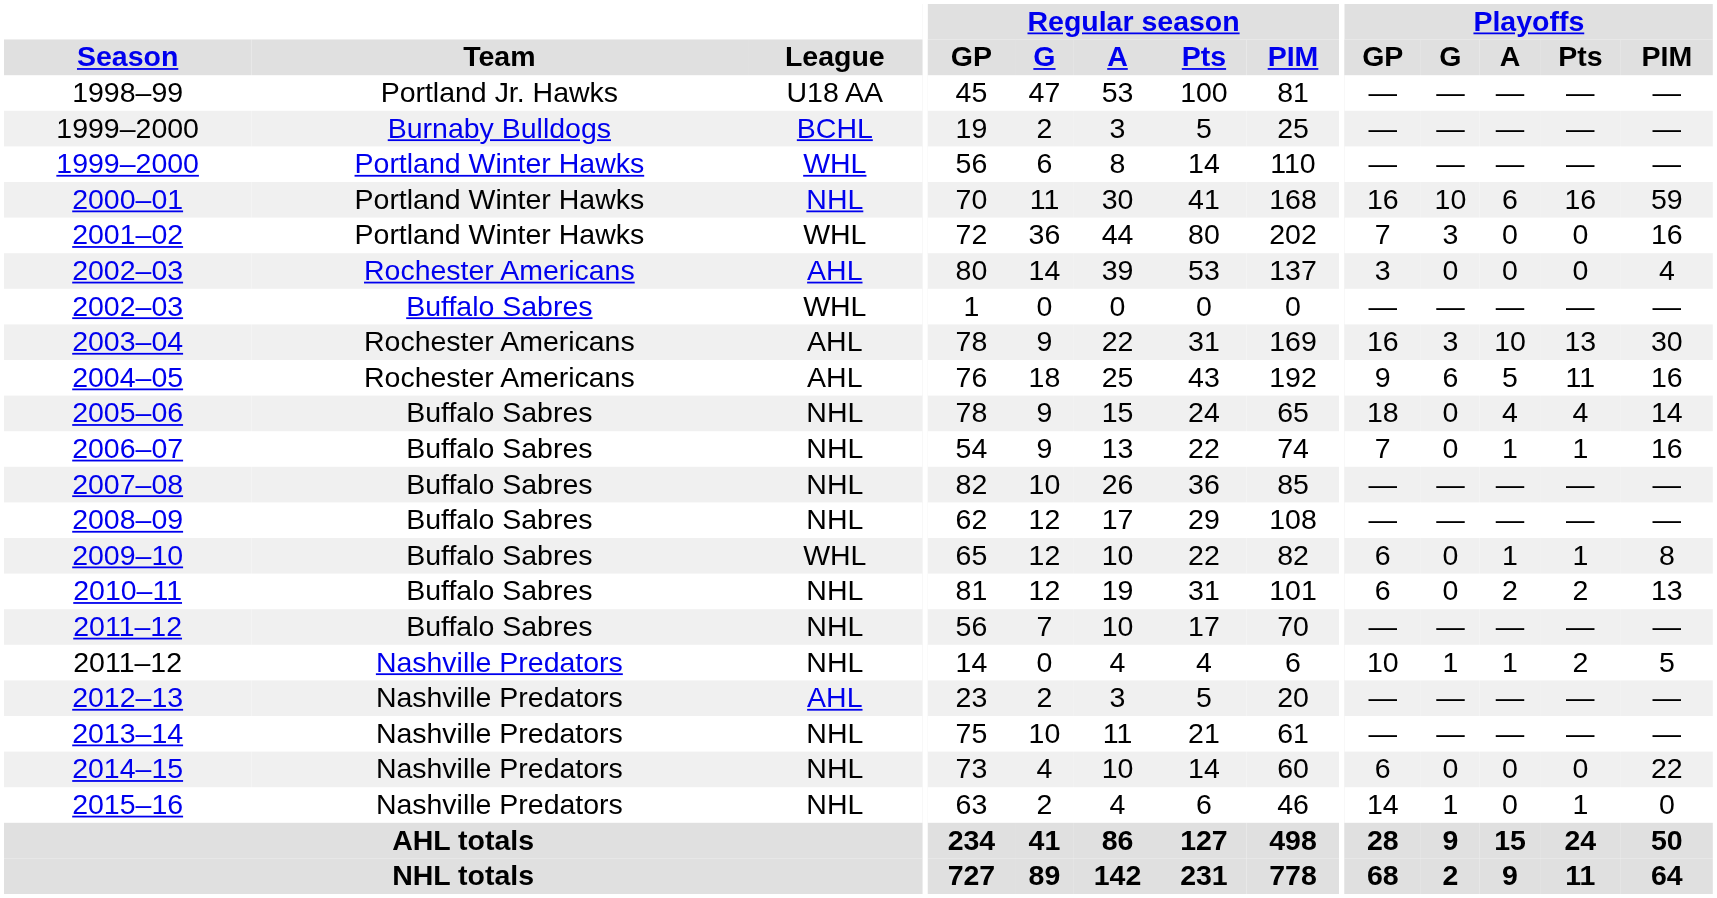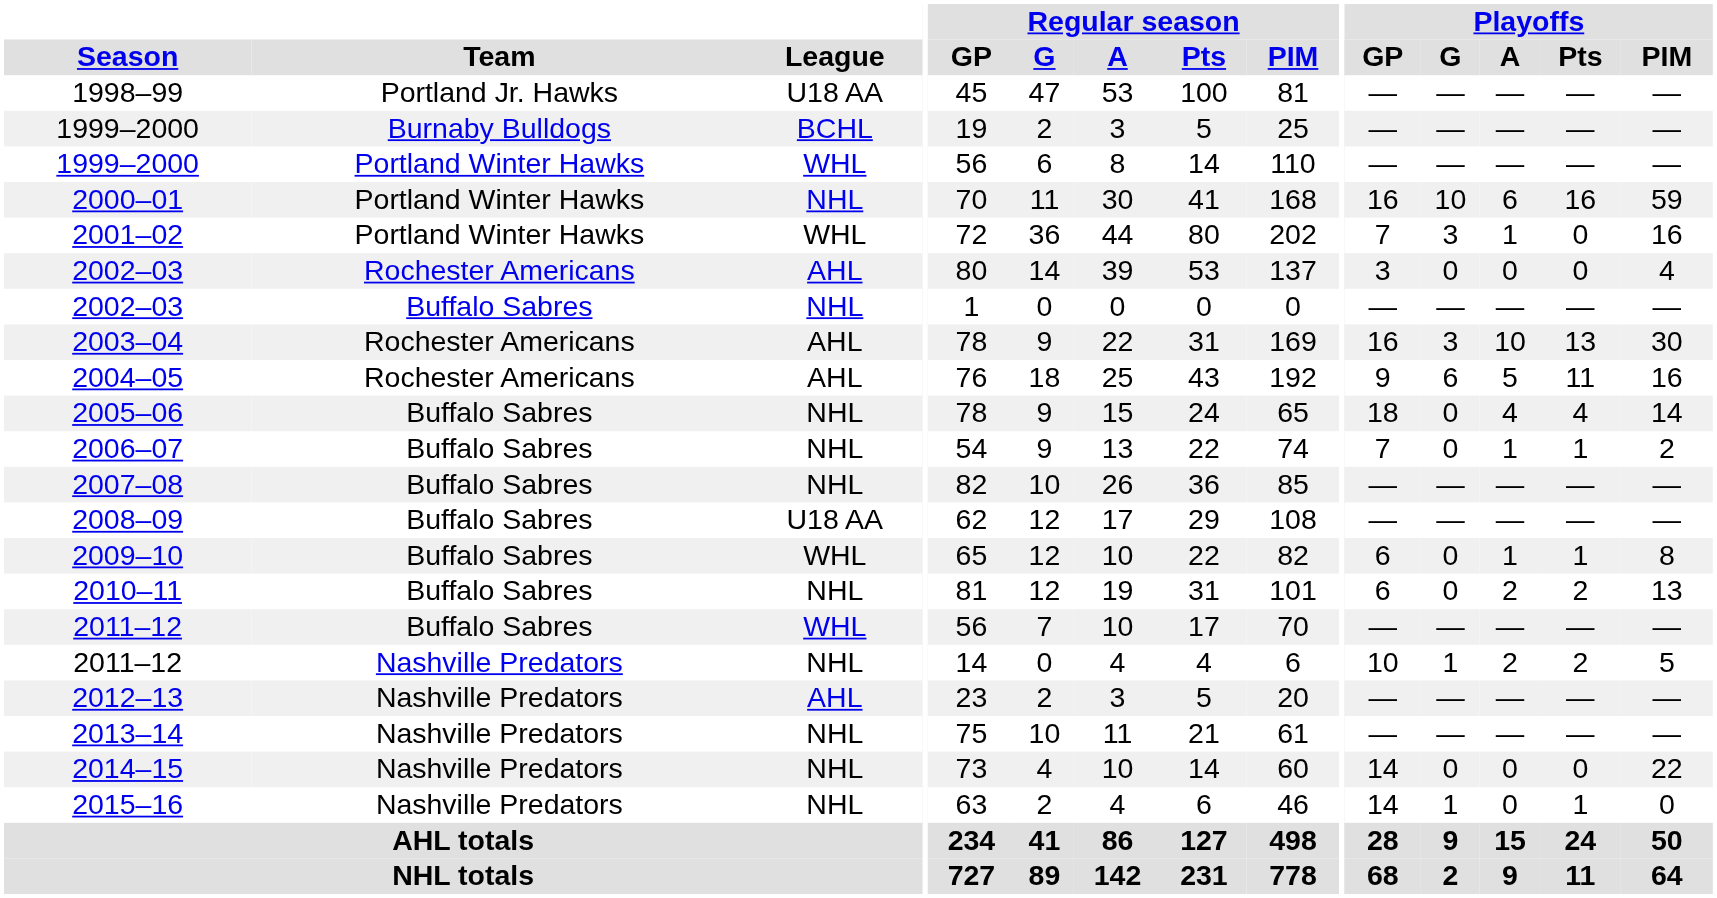 <table border="0" cellpadding="1" cellspacing="0" style="text-align:center; width:60em">
 <tr bgcolor="#e0e0e0">
 <th colspan="3" bgcolor="#ffffff"></th>
 <th rowspan="99" bgcolor="#ffffff"></th>
 <th colspan="5"><a href='#'>Regular season</a></th>
 <th rowspan="99" bgcolor="#ffffff"></th>
 <th colspan="5"><a href='#'>Playoffs</a></th>
 </tr>
 <tr bgcolor="#e0e0e0">
 <th><a href='#'>Season</a></th>
 <th>Team</th>
 <th>League</th>
 <th>GP</th>
 <th><a href='#'>G</a></th>
 <th><a href='#'>A</a></th>
 <th><a href='#'>Pts</a></th>
 <th><a href='#'>PIM</a></th>
 <th>GP</th>
 <th>G</th>
 <th>A</th>
 <th>Pts</th>
 <th>PIM</th>
 </tr>
 <tr>
 <td>1998–99</td>
 <td>Portland Jr. Hawks</td>
 <td>U18 AA</td>
 <td>45</td>
 <td>47</td>
 <td>53</td>
 <td>100</td>
 <td>81</td>
 <td>—</td>
 <td>—</td>
 <td>—</td>
 <td>—</td>
 <td>—</td>
 </tr>
 <tr bgcolor="#f0f0f0">
 <td>1999–2000</td>
 <td><a href='#'>Burnaby Bulldogs</a></td>
 <td><a href='#'>BCHL</a></td>
 <td>19</td>
 <td>2</td>
 <td>3</td>
 <td>5</td>
 <td>25</td>
 <td>—</td>
 <td>—</td>
 <td>—</td>
 <td>—</td>
 <td>—</td>
 </tr>
 <tr>
 <td><a href='#'>1999–2000</a></td>
 <td><a href='#'>Portland Winter Hawks</a></td>
 <td><a href='#'>WHL</a></td>
 <td>56</td>
 <td>6</td>
 <td>8</td>
 <td>14</td>
 <td>110</td>
 <td>—</td>
 <td>—</td>
 <td>—</td>
 <td>—</td>
 <td>—</td>
 </tr>
 <tr bgcolor="#f0f0f0">
 <td><a href='#'>2000–01</a></td>
 <td>Portland Winter Hawks</td>
 <td><a href='#'>NHL</a></td>
 <td>70</td>
 <td>11</td>
 <td>30</td>
 <td>41</td>
 <td>168</td>
 <td>16</td>
 <td>10</td>
 <td>6</td>
 <td>16</td>
 <td>59</td>
 </tr>
 <tr>
 <td><a href='#'>2001–02</a></td>
 <td>Portland Winter Hawks</td>
 <td>WHL</td>
 <td>72</td>
 <td>36</td>
 <td>44</td>
 <td>80</td>
 <td>202</td>
 <td>7</td>
 <td>3</td>
-<td>0</td>
+<td>1</td>
 <td>0</td>
 <td>16</td>
 </tr>
 <tr bgcolor="#f0f0f0">
 <td><a href='#'>2002–03</a></td>
 <td><a href='#'>Rochester Americans</a></td>
 <td><a href='#'>AHL</a></td>
 <td>80</td>
 <td>14</td>
 <td>39</td>
 <td>53</td>
 <td>137</td>
 <td>3</td>
 <td>0</td>
 <td>0</td>
 <td>0</td>
 <td>4</td>
 </tr>
 <tr>
 <td><a href='#'>2002–03</a></td>
 <td><a href='#'>Buffalo Sabres</a></td>
-<td>WHL</td>
+<td><a href='#'>NHL</a></td>
 <td>1</td>
 <td>0</td>
 <td>0</td>
 <td>0</td>
 <td>0</td>
 <td>—</td>
 <td>—</td>
 <td>—</td>
 <td>—</td>
 <td>—</td>
 </tr>
 <tr bgcolor="#f0f0f0">
 <td><a href='#'>2003–04</a></td>
 <td>Rochester Americans</td>
 <td>AHL</td>
 <td>78</td>
 <td>9</td>
 <td>22</td>
 <td>31</td>
 <td>169</td>
 <td>16</td>
 <td>3</td>
 <td>10</td>
 <td>13</td>
 <td>30</td>
 </tr>
 <tr>
 <td><a href='#'>2004–05</a></td>
 <td>Rochester Americans</td>
 <td>AHL</td>
 <td>76</td>
 <td>18</td>
 <td>25</td>
 <td>43</td>
 <td>192</td>
 <td>9</td>
 <td>6</td>
 <td>5</td>
 <td>11</td>
 <td>16</td>
 </tr>
 <tr bgcolor="#f0f0f0">
 <td><a href='#'>2005–06</a></td>
 <td>Buffalo Sabres</td>
 <td>NHL</td>
 <td>78</td>
 <td>9</td>
 <td>15</td>
 <td>24</td>
 <td>65</td>
 <td>18</td>
 <td>0</td>
 <td>4</td>
 <td>4</td>
 <td>14</td>
 </tr>
 <tr>
 <td><a href='#'>2006–07</a></td>
 <td>Buffalo Sabres</td>
 <td>NHL</td>
 <td>54</td>
 <td>9</td>
 <td>13</td>
 <td>22</td>
 <td>74</td>
 <td>7</td>
 <td>0</td>
 <td>1</td>
 <td>1</td>
-<td>16</td>
+<td>2</td>
 </tr>
 <tr bgcolor="#f0f0f0">
 <td><a href='#'>2007–08</a></td>
 <td>Buffalo Sabres</td>
 <td>NHL</td>
 <td>82</td>
 <td>10</td>
 <td>26</td>
 <td>36</td>
 <td>85</td>
 <td>—</td>
 <td>—</td>
 <td>—</td>
 <td>—</td>
 <td>—</td>
 </tr>
 <tr>
 <td><a href='#'>2008–09</a></td>
 <td>Buffalo Sabres</td>
-<td>NHL</td>
+<td>U18 AA</td>
 <td>62</td>
 <td>12</td>
 <td>17</td>
 <td>29</td>
 <td>108</td>
 <td>—</td>
 <td>—</td>
 <td>—</td>
 <td>—</td>
 <td>—</td>
 </tr>
 <tr bgcolor="#f0f0f0">
 <td><a href='#'>2009–10</a></td>
 <td>Buffalo Sabres</td>
 <td>WHL</td>
 <td>65</td>
 <td>12</td>
 <td>10</td>
 <td>22</td>
 <td>82</td>
 <td>6</td>
 <td>0</td>
 <td>1</td>
 <td>1</td>
 <td>8</td>
 </tr>
 <tr>
 <td><a href='#'>2010–11</a></td>
 <td>Buffalo Sabres</td>
 <td>NHL</td>
 <td>81</td>
 <td>12</td>
 <td>19</td>
 <td>31</td>
 <td>101</td>
 <td>6</td>
 <td>0</td>
 <td>2</td>
 <td>2</td>
 <td>13</td>
 </tr>
 <tr bgcolor="#f0f0f0">
 <td><a href='#'>2011–12</a></td>
 <td>Buffalo Sabres</td>
-<td>NHL</td>
+<td><a href='#'>WHL</a></td>
 <td>56</td>
 <td>7</td>
 <td>10</td>
 <td>17</td>
 <td>70</td>
 <td>—</td>
 <td>—</td>
 <td>—</td>
 <td>—</td>
 <td>—</td>
 </tr>
 <tr>
 <td>2011–12</td>
 <td><a href='#'>Nashville Predators</a></td>
 <td>NHL</td>
 <td>14</td>
 <td>0</td>
 <td>4</td>
 <td>4</td>
 <td>6</td>
 <td>10</td>
 <td>1</td>
-<td>1</td>
+<td>2</td>
 <td>2</td>
 <td>5</td>
 </tr>
 <tr bgcolor="#f0f0f0">
 <td><a href='#'>2012–13</a></td>
 <td>Nashville Predators</td>
 <td><a href='#'>AHL</a></td>
 <td>23</td>
 <td>2</td>
 <td>3</td>
 <td>5</td>
 <td>20</td>
 <td>—</td>
 <td>—</td>
 <td>—</td>
 <td>—</td>
 <td>—</td>
 </tr>
 <tr>
 <td><a href='#'>2013–14</a></td>
 <td>Nashville Predators</td>
 <td>NHL</td>
 <td>75</td>
 <td>10</td>
 <td>11</td>
 <td>21</td>
 <td>61</td>
 <td>—</td>
 <td>—</td>
 <td>—</td>
 <td>—</td>
 <td>—</td>
 </tr>
 <tr bgcolor="#f0f0f0">
 <td><a href='#'>2014–15</a></td>
 <td>Nashville Predators</td>
 <td>NHL</td>
 <td>73</td>
 <td>4</td>
 <td>10</td>
 <td>14</td>
 <td>60</td>
-<td>6</td>
+<td>14</td>
 <td>0</td>
 <td>0</td>
 <td>0</td>
 <td>22</td>
 </tr>
 <tr>
 <td><a href='#'>2015–16</a></td>
 <td>Nashville Predators</td>
 <td>NHL</td>
 <td>63</td>
 <td>2</td>
 <td>4</td>
 <td>6</td>
 <td>46</td>
 <td>14</td>
 <td>1</td>
 <td>0</td>
 <td>1</td>
 <td>0</td>
 </tr>
 <tr bgcolor="#e0e0e0">
 <th colspan="3">AHL totals</th>
 <th>234</th>
 <th>41</th>
 <th>86</th>
 <th>127</th>
 <th>498</th>
 <th>28</th>
 <th>9</th>
 <th>15</th>
 <th>24</th>
 <th>50</th>
 </tr>
 <tr bgcolor="#e0e0e0">
 <th colspan="3">NHL totals</th>
 <th>727</th>
 <th>89</th>
 <th>142</th>
 <th>231</th>
 <th>778</th>
 <th>68</th>
 <th>2</th>
 <th>9</th>
 <th>11</th>
 <th>64</th>
 </tr>
 </table>
